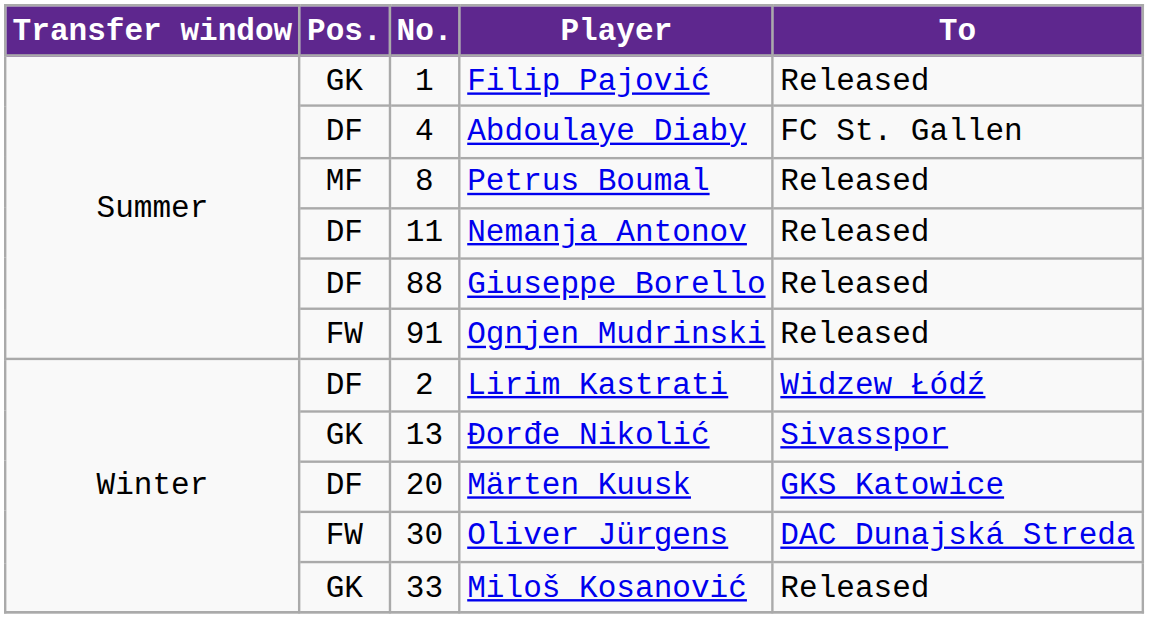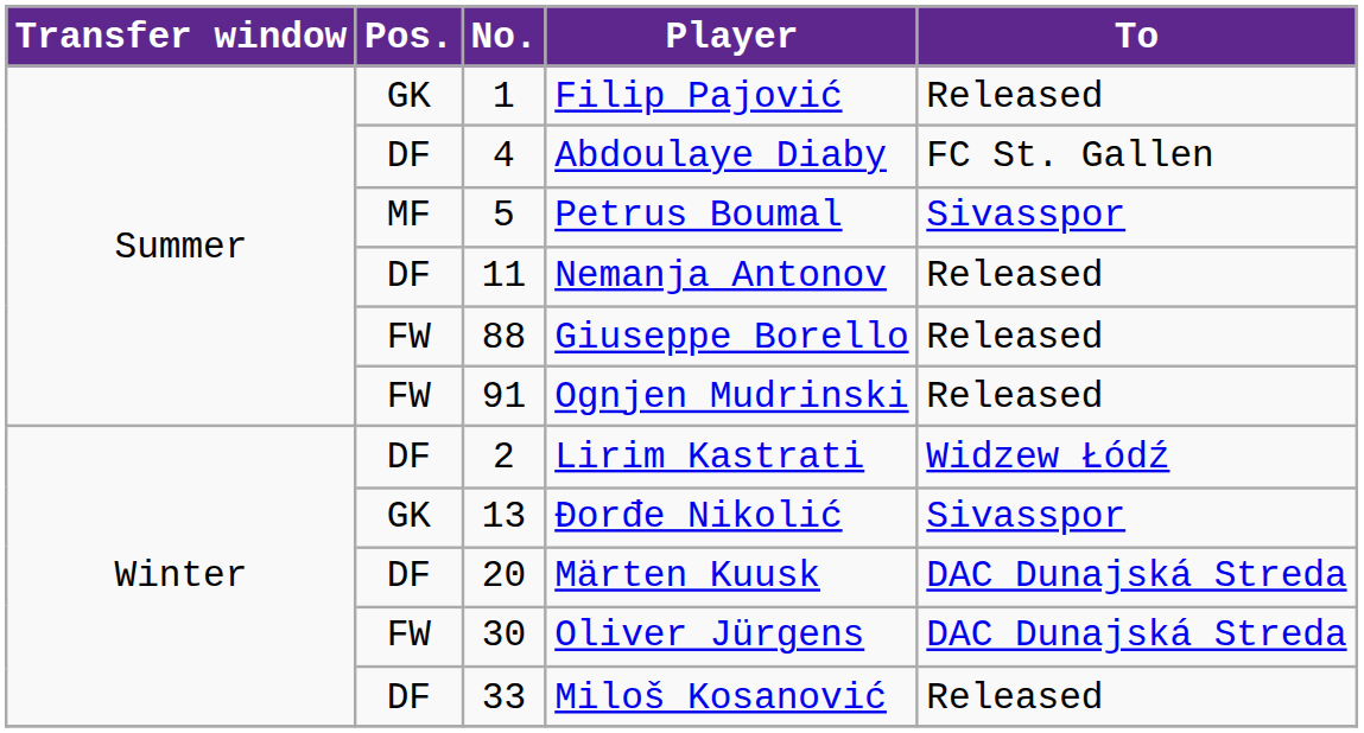 <table class="wikitable plainrowheaders sortable">
 <tr>
 <th style="background-color:#5E278E;color:white">Transfer window</th>
 <th style="background-color:#5E278E;color:white">Pos.</th>
 <th style="background-color:#5E278E;color:white">No.</th>
 <th style="background-color:#5E278E;color:white">Player</th>
 <th style="background-color:#5E278E;color:white">To</th>
 </tr>
 <tr>
 <td rowspan="6" style="text-align:center;">Summer</td>
 <td style="text-align:center;">GK</td>
 <td style="text-align:center;">1</td>
 <td style="text-align:left;"> <a href='#'>Filip Pajović</a></td>
 <td style="text-align:left;">Released</td>
 </tr>
 <tr>
 <td style="text-align:center;">DF</td>
 <td style="text-align:center;">4</td>
 <td style="text-align:left;"> <a href='#'>Abdoulaye Diaby</a></td>
 <td style="text-align:left;"> FC St. Gallen</td>
 </tr>
 <tr>
 <td style="text-align:center;">MF</td>
-<td style="text-align:center;">8</td>
+<td style="text-align:center;">5</td>
 <td style="text-align:left;"> <a href='#'>Petrus Boumal</a></td>
-<td style="text-align:left;">Released</td>
+<td style="text-align:left;"> <a href='#'>Sivasspor</a></td>
 </tr>
 <tr>
 <td style="text-align:center;">DF</td>
 <td style="text-align:center;">11</td>
 <td style="text-align:left;"> <a href='#'>Nemanja Antonov</a></td>
 <td style="text-align:left;">Released</td>
 </tr>
 <tr>
-<td style="text-align:center;">DF</td>
+<td style="text-align:center;">FW</td>
 <td style="text-align:center;">88</td>
 <td style="text-align:left;"> <a href='#'>Giuseppe Borello</a></td>
 <td style="text-align:left;">Released</td>
 </tr>
 <tr>
 <td style="text-align:center;">FW</td>
 <td style="text-align:center;">91</td>
 <td style="text-align:left;"> <a href='#'>Ognjen Mudrinski</a></td>
 <td style="text-align:left;">Released</td>
 </tr>
 <tr>
 <td rowspan="5" style="text-align:center;">Winter</td>
 <td style="text-align:center;">DF</td>
 <td style="text-align:center;">2</td>
 <td style="text-align:left;"> <a href='#'>Lirim Kastrati</a></td>
 <td style="text-align:left;"> <a href='#'>Widzew Łódź</a></td>
 </tr>
 <tr>
 <td style="text-align:center;">GK</td>
 <td style="text-align:center;">13</td>
 <td style="text-align:left;"> <a href='#'>Đorđe Nikolić</a></td>
 <td style="text-align:left;"> <a href='#'>Sivasspor</a></td>
 </tr>
 <tr>
 <td style="text-align:center;">DF</td>
 <td style="text-align:center;">20</td>
 <td style="text-align:left;"> <a href='#'>Märten Kuusk</a></td>
-<td style="text-align:left;"> <a href='#'>GKS Katowice</a></td>
+<td style="text-align:left;"> <a href='#'>DAC Dunajská Streda</a></td>
 </tr>
 <tr>
 <td style="text-align:center;">FW</td>
 <td style="text-align:center;">30</td>
 <td style="text-align:left;"> <a href='#'>Oliver Jürgens</a></td>
 <td style="text-align:left;"> <a href='#'>DAC Dunajská Streda</a></td>
 </tr>
 <tr>
-<td style="text-align:center;">GK</td>
+<td style="text-align:center;">DF</td>
 <td style="text-align:center;">33</td>
 <td style="text-align:left;"> <a href='#'>Miloš Kosanović</a></td>
 <td style="text-align:left;">Released</td>
 </tr>
 <tr>
 </tr>
 </table>
